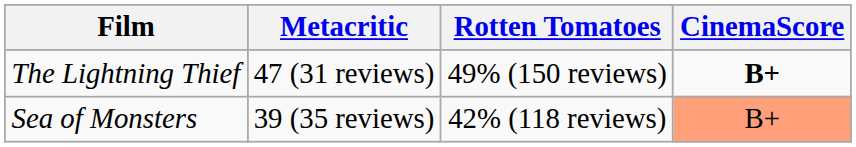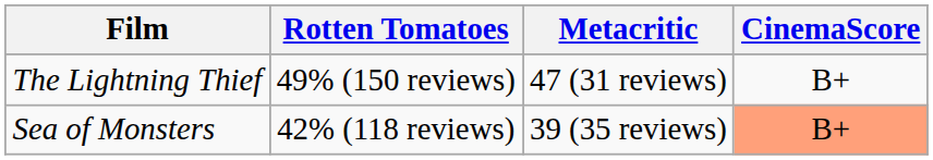 <table class="wikitable sortable" border="1" style="text-align: center;">
 <tr>
 <th>Film</th>
+<th><a href='#'>Rotten Tomatoes</a></th>
 <th><a href='#'>Metacritic</a></th>
-<th><a href='#'>Rotten Tomatoes</a></th>
 <th><a href='#'>CinemaScore</a></th>
 </tr>
 <tr>
 <td style="text-align: left;"><em>The Lightning Thief</em></td>
+<td>49% (150 reviews)</td>
 <td>47 (31 reviews)</td>
-<td>49% (150 reviews)</td>
-<td><strong>B+</strong></td>
+<td>B+</td>
 </tr>
 <tr>
 <td style="text-align: left;"><em>Sea of Monsters</em></td>
+<td>42% (118 reviews)</td>
 <td>39 (35 reviews)</td>
-<td>42% (118 reviews)</td>
 <td style="background: lightsalmon;">B+</td>
 </tr>
 </table>
